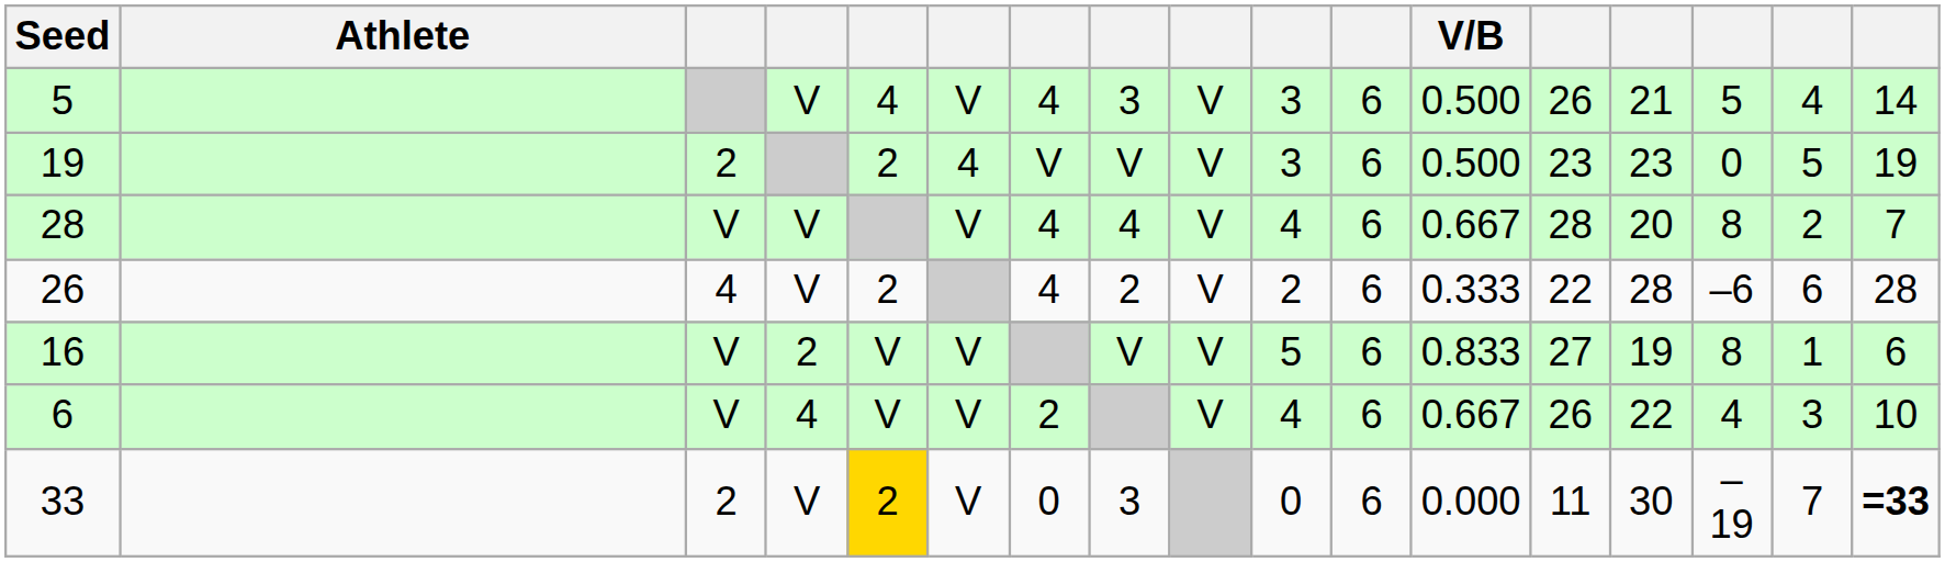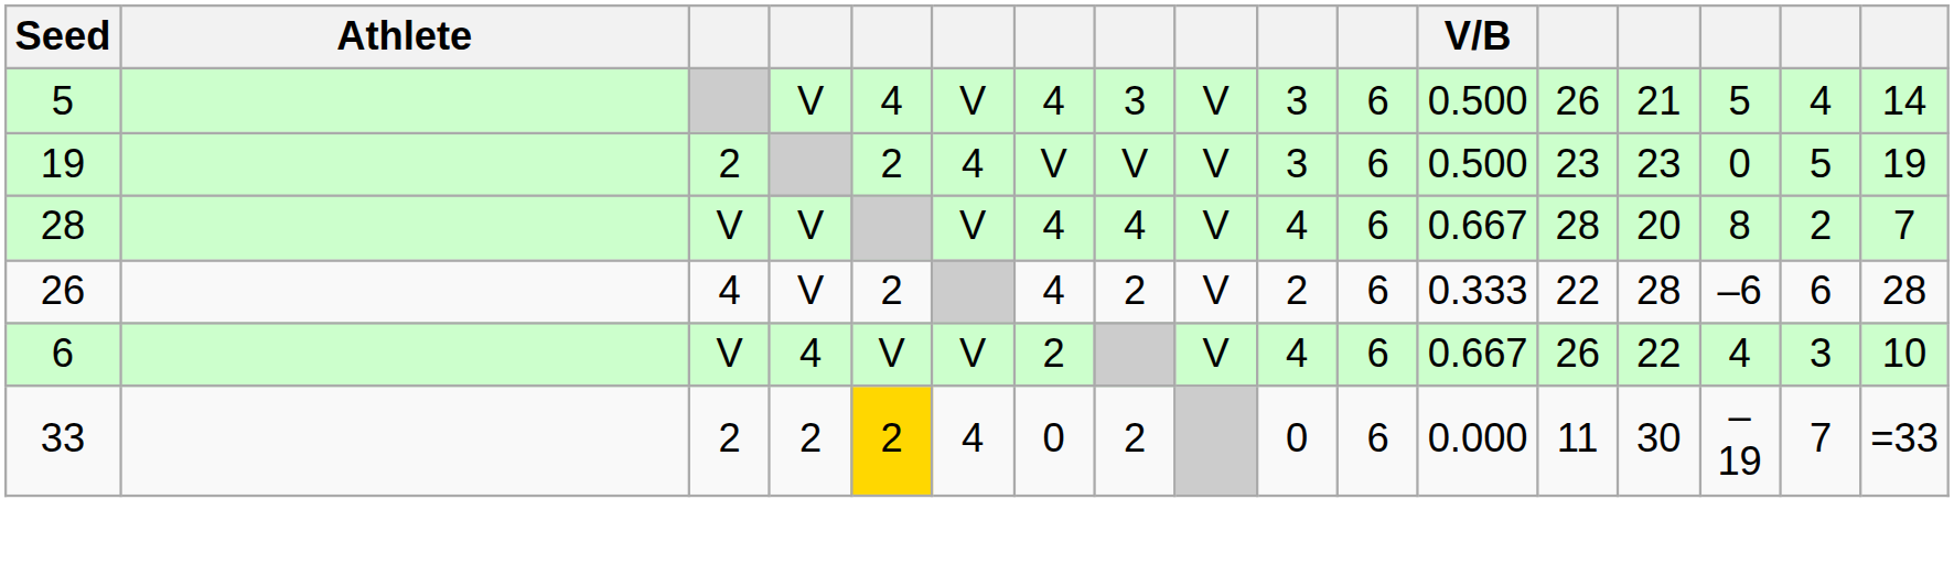 <table class="wikitable" style="text-align:center">
 <tr>
 <th width="25">Seed</th>
 <th width="220">Athlete</th>
 <th width="25"></th>
 <th width="25"></th>
 <th width="25"></th>
 <th width="25"></th>
 <th width="25"></th>
 <th width="25"></th>
 <th width="25"></th>
 <th width="25"></th>
 <th width="25"></th>
 <th width="40">V/B</th>
 <th width="25"></th>
 <th width="25"></th>
 <th width="25"></th>
 <th width="25"></th>
 <th width="25"></th>
 </tr>
 <tr bgcolor="ccffcc">
 <td>5</td>
 <td align=left></td>
 <td bgcolor="#cccccc"></td>
 <td>V</td>
 <td>4</td>
 <td>V</td>
 <td>4</td>
 <td>3</td>
 <td>V</td>
 <td>3</td>
 <td>6</td>
 <td>0.500</td>
 <td>26</td>
 <td>21</td>
 <td>5</td>
 <td>4</td>
 <td>14</td>
 </tr>
 <tr bgcolor="ccffcc">
 <td>19</td>
 <td align=left></td>
 <td>2</td>
 <td bgcolor="#cccccc"></td>
 <td>2</td>
 <td>4</td>
 <td>V</td>
 <td>V</td>
 <td>V</td>
 <td>3</td>
 <td>6</td>
 <td>0.500</td>
 <td>23</td>
 <td>23</td>
 <td>0</td>
 <td>5</td>
 <td>19</td>
 </tr>
 <tr bgcolor="ccffcc">
 <td>28</td>
 <td align=left></td>
 <td>V</td>
 <td>V</td>
 <td bgcolor="#cccccc"></td>
 <td>V</td>
 <td>4</td>
 <td>4</td>
 <td>V</td>
 <td>4</td>
 <td>6</td>
 <td>0.667</td>
 <td>28</td>
 <td>20</td>
 <td>8</td>
 <td>2</td>
 <td>7</td>
 </tr>
 <tr>
 <td>26</td>
 <td align=left></td>
 <td>4</td>
 <td>V</td>
 <td>2</td>
 <td bgcolor="#cccccc"></td>
 <td>4</td>
 <td>2</td>
 <td>V</td>
 <td>2</td>
 <td>6</td>
 <td>0.333</td>
 <td>22</td>
 <td>28</td>
 <td>–6</td>
 <td>6</td>
 <td>28</td>
 </tr>
 <tr bgcolor=ccffcc>
-<td>16</td>
-<td align=left></td>
-<td>V</td>
-<td>2</td>
-<td>V</td>
-<td>V</td>
-<td bgcolor="#cccccc"></td>
-<td>V</td>
-<td>V</td>
-<td>5</td>
-<td>6</td>
-<td>0.833</td>
-<td>27</td>
-<td>19</td>
-<td>8</td>
-<td>1</td>
-<td>6</td>
-</tr>
-<tr bgcolor=ccffcc>
 <td>6</td>
 <td align=left></td>
 <td>V</td>
 <td>4</td>
 <td>V</td>
 <td>V</td>
 <td>2</td>
 <td bgcolor="#cccccc"></td>
 <td>V</td>
 <td>4</td>
 <td>6</td>
 <td>0.667</td>
 <td>26</td>
 <td>22</td>
 <td>4</td>
 <td>3</td>
 <td>10</td>
 </tr>
 <tr>
 <td>33</td>
 <td align=left></td>
 <td>2</td>
-<td>V</td>
+<td>2</td>
 <td style="background: gold;">2</td>
-<td>V</td>
+<td>4</td>
 <td>0</td>
-<td>3</td>
+<td>2</td>
 <td bgcolor="#cccccc"></td>
 <td>0</td>
 <td>6</td>
 <td>0.000</td>
 <td>11</td>
 <td>30</td>
 <td>–19</td>
 <td>7</td>
-<td><strong>=33</strong></td>
+<td>=33</td>
 </tr>
 </table>
